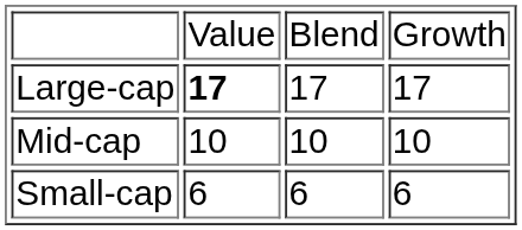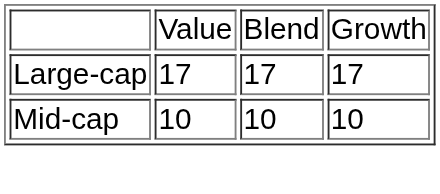 <table border="1">
 <tr>
 <td></td>
 <td>Value</td>
 <td>Blend</td>
 <td>Growth</td>
 </tr>
 <tr>
 <td>Large-cap</td>
-<td><strong>17</strong></td>
+<td>17</td>
 <td>17</td>
 <td>17</td>
 </tr>
 <tr>
 <td>Mid-cap</td>
 <td>10</td>
 <td>10</td>
 <td>10</td>
 </tr>
-<tr>
-<td>Small-cap</td>
-<td>6</td>
-<td>6</td>
-<td>6</td>
-</tr>
 </table>
